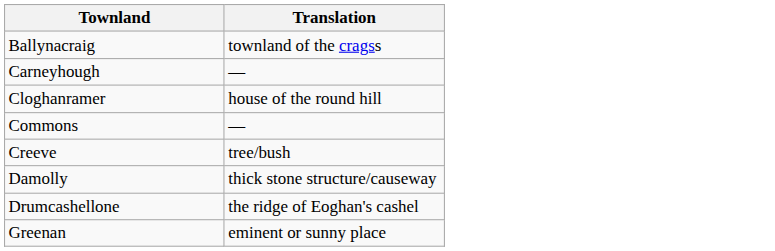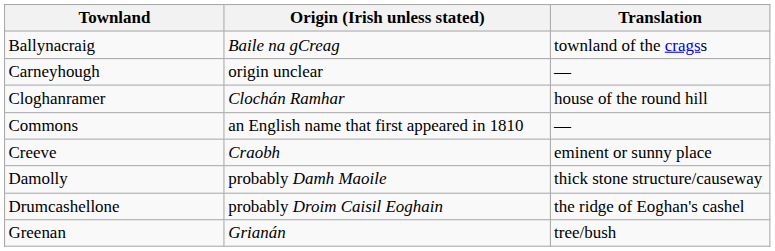 <table class="wikitable" style="margin:0; border:1px solid darkgrey;">
 <tr>
 <th style="width:200px;">Townland</th>
+<th style="width:300px;">Origin (Irish unless stated)</th>
 <th style="width:200px;">Translation</th>
 </tr>
 <tr>
 <td>Ballynacraig</td>
+<td><em>Baile na gCreag</em></td>
 <td>townland of the <a href='#'>crags</a>s</td>
 </tr>
 <tr>
 <td>Carneyhough</td>
+<td>origin unclear</td>
 <td>—</td>
 </tr>
 <tr>
 <td>Cloghanramer</td>
+<td><em>Clochán Ramhar</em></td>
 <td>house of the round hill</td>
 </tr>
 <tr>
 <td>Commons</td>
+<td>an English name that first appeared in 1810</td>
 <td>—</td>
 </tr>
 <tr>
 <td>Creeve</td>
-<td>tree/bush</td>
+<td><em>Craobh</em></td>
+<td>eminent or sunny place</td>
 </tr>
 <tr>
 <td>Damolly</td>
+<td>probably <em>Damh Maoile</em></td>
 <td>thick stone structure/causeway</td>
 </tr>
 <tr>
 <td>Drumcashellone</td>
+<td>probably <em>Droim Caisil Eoghain</em></td>
 <td>the ridge of Eoghan's cashel</td>
 </tr>
 <tr>
 <td>Greenan</td>
-<td>eminent or sunny place</td>
+<td><em>Grianán</em></td>
+<td>tree/bush</td>
 </tr>
 </table>
